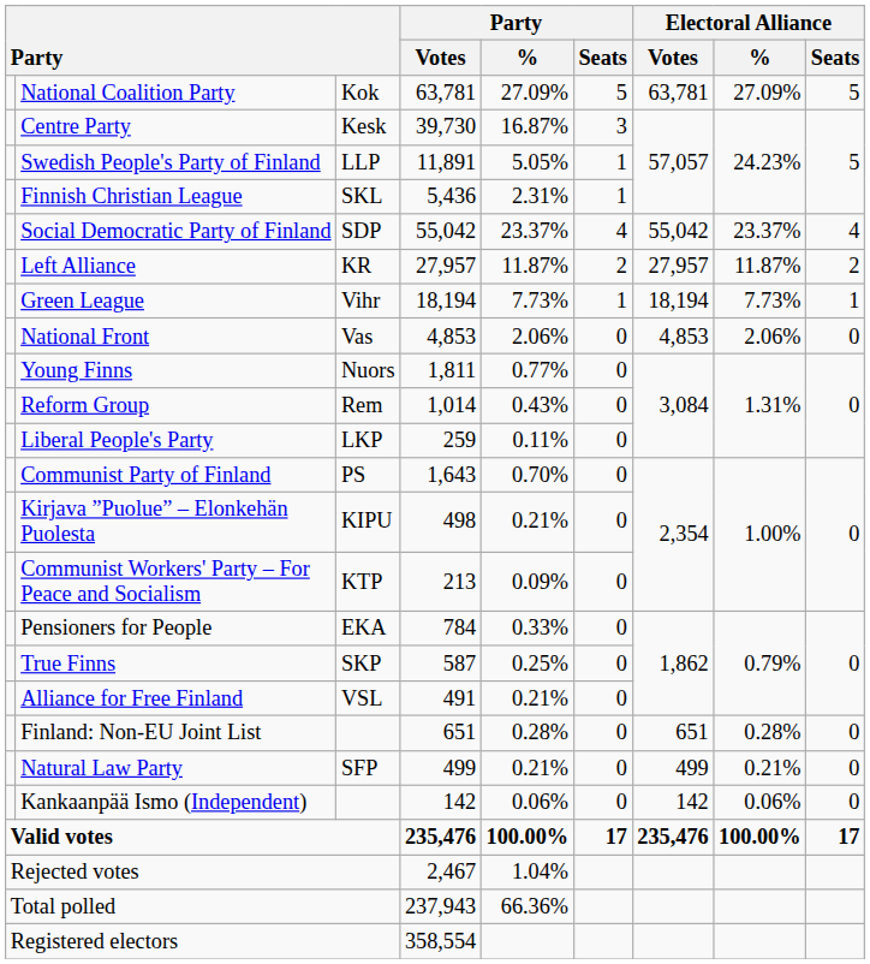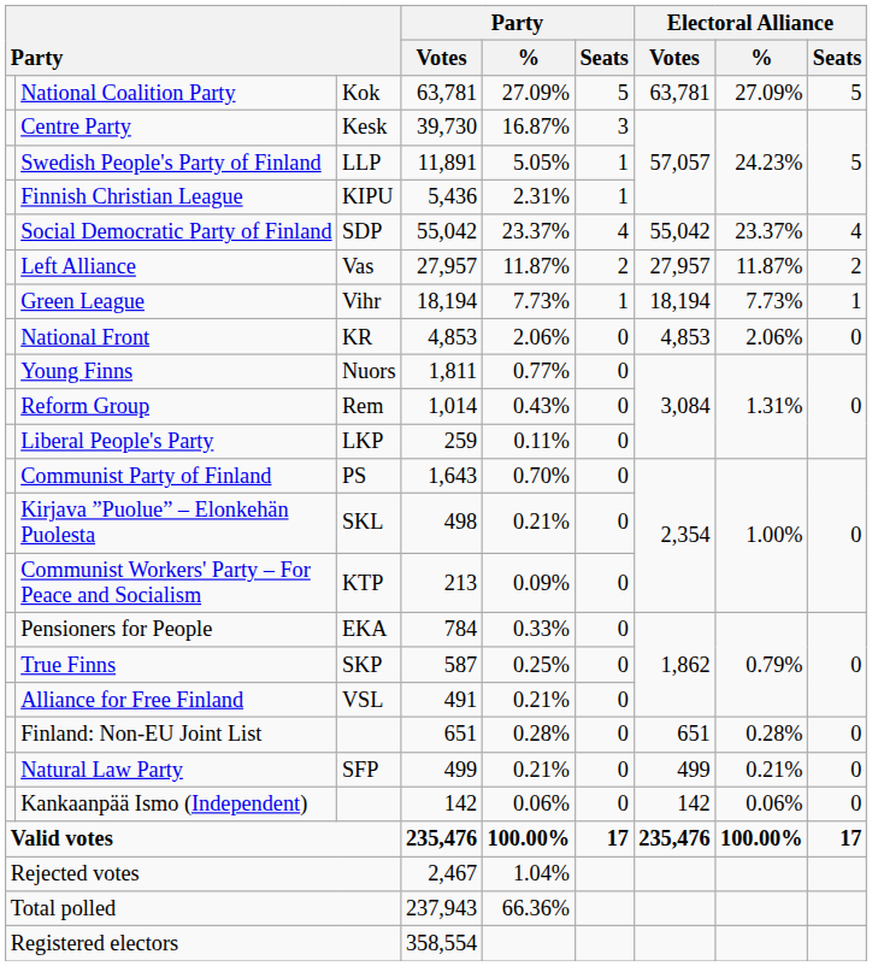 <table class="wikitable" border="1" style="text-align:right;">
 <tr>
 <th style="text-align:left;" valign=bottom rowspan=2 colspan=3>Party</th>
 <th colspan=3>Party</th>
 <th colspan=3>Electoral Alliance</th>
 </tr>
 <tr>
 <th align=center valign=bottom width="50">Votes</th>
 <th align=center valign=bottom width="50">%</th>
 <th align=center valign=bottom width="50">Seats</th>
 <th align=center valign=bottom width="50">Votes</th>
 <th align=center valign=bottom width="50">%</th>
 <th align=center valign=bottom width="50">Seats</th>
 </tr>
 <tr>
 <td></td>
 <td align=left><a href='#'>National Coalition Party</a></td>
 <td align=left>Kok</td>
 <td>63,781</td>
 <td>27.09%</td>
 <td>5</td>
 <td>63,781</td>
 <td>27.09%</td>
 <td>5</td>
 </tr>
 <tr>
 <td></td>
 <td align=left><a href='#'>Centre Party</a></td>
 <td align=left>Kesk</td>
 <td>39,730</td>
 <td>16.87%</td>
 <td>3</td>
 <td rowspan=3>57,057</td>
 <td rowspan=3>24.23%</td>
 <td rowspan=3>5</td>
 </tr>
 <tr>
 <td></td>
 <td align=left><a href='#'>Swedish People's Party of Finland</a></td>
 <td align=left>LLP</td>
 <td>11,891</td>
 <td>5.05%</td>
 <td>1</td>
 </tr>
 <tr>
 <td></td>
 <td align=left><a href='#'>Finnish Christian League</a></td>
-<td align=left>SKL</td>
+<td align=left>KIPU</td>
 <td>5,436</td>
 <td>2.31%</td>
 <td>1</td>
 </tr>
 <tr>
 <td></td>
 <td align=left style="white-space: nowrap;"><a href='#'>Social Democratic Party of Finland</a></td>
 <td align=left>SDP</td>
 <td>55,042</td>
 <td>23.37%</td>
 <td>4</td>
 <td>55,042</td>
 <td>23.37%</td>
 <td>4</td>
 </tr>
 <tr>
 <td></td>
 <td align=left><a href='#'>Left Alliance</a></td>
-<td align=left>KR</td>
+<td align=left>Vas</td>
 <td>27,957</td>
 <td>11.87%</td>
 <td>2</td>
 <td>27,957</td>
 <td>11.87%</td>
 <td>2</td>
 </tr>
 <tr>
 <td></td>
 <td align=left><a href='#'>Green League</a></td>
 <td align=left>Vihr</td>
 <td>18,194</td>
 <td>7.73%</td>
 <td>1</td>
 <td>18,194</td>
 <td>7.73%</td>
 <td>1</td>
 </tr>
 <tr>
 <td></td>
 <td align=left><a href='#'>National Front</a></td>
-<td align=left>Vas</td>
+<td align=left>KR</td>
 <td>4,853</td>
 <td>2.06%</td>
 <td>0</td>
 <td>4,853</td>
 <td>2.06%</td>
 <td>0</td>
 </tr>
 <tr>
 <td></td>
 <td align=left><a href='#'>Young Finns</a></td>
 <td align=left>Nuors</td>
 <td>1,811</td>
 <td>0.77%</td>
 <td>0</td>
 <td rowspan=3>3,084</td>
 <td rowspan=3>1.31%</td>
 <td rowspan=3>0</td>
 </tr>
 <tr>
 <td></td>
 <td align=left><a href='#'>Reform Group</a></td>
 <td align=left>Rem</td>
 <td>1,014</td>
 <td>0.43%</td>
 <td>0</td>
 </tr>
 <tr>
 <td></td>
 <td align=left><a href='#'>Liberal People's Party</a></td>
 <td align=left>LKP</td>
 <td>259</td>
 <td>0.11%</td>
 <td>0</td>
 </tr>
 <tr>
 <td></td>
 <td align=left><a href='#'>Communist Party of Finland</a></td>
 <td align=left>PS</td>
 <td>1,643</td>
 <td>0.70%</td>
 <td>0</td>
 <td rowspan=3>2,354</td>
 <td rowspan=3>1.00%</td>
 <td rowspan=3>0</td>
 </tr>
 <tr>
 <td></td>
 <td align=left><a href='#'>Kirjava ”Puolue” – Elonkehän Puolesta</a></td>
-<td align=left>KIPU</td>
+<td align=left>SKL</td>
 <td>498</td>
 <td>0.21%</td>
 <td>0</td>
 </tr>
 <tr>
 <td></td>
 <td align=left><a href='#'>Communist Workers' Party – For Peace and Socialism</a></td>
 <td align=left>KTP</td>
 <td>213</td>
 <td>0.09%</td>
 <td>0</td>
 </tr>
 <tr>
 <td></td>
 <td align=left>Pensioners for People</td>
 <td align=left>EKA</td>
 <td>784</td>
 <td>0.33%</td>
 <td>0</td>
 <td rowspan=3>1,862</td>
 <td rowspan=3>0.79%</td>
 <td rowspan=3>0</td>
 </tr>
 <tr>
 <td></td>
 <td align=left><a href='#'>True Finns</a></td>
 <td align=left>SKP</td>
 <td>587</td>
 <td>0.25%</td>
 <td>0</td>
 </tr>
 <tr>
 <td></td>
 <td align=left><a href='#'>Alliance for Free Finland</a></td>
 <td align=left>VSL</td>
 <td>491</td>
 <td>0.21%</td>
 <td>0</td>
 </tr>
 <tr>
 <td></td>
 <td align=left>Finland: Non-EU Joint List</td>
 <td align=left></td>
 <td>651</td>
 <td>0.28%</td>
 <td>0</td>
 <td>651</td>
 <td>0.28%</td>
 <td>0</td>
 </tr>
 <tr>
 <td></td>
 <td align=left><a href='#'>Natural Law Party</a></td>
 <td align=left>SFP</td>
 <td>499</td>
 <td>0.21%</td>
 <td>0</td>
 <td>499</td>
 <td>0.21%</td>
 <td>0</td>
 </tr>
 <tr>
 <td></td>
 <td align=left>Kankaanpää Ismo (<a href='#'>Independent</a>)</td>
 <td align=left></td>
 <td>142</td>
 <td>0.06%</td>
 <td>0</td>
 <td>142</td>
 <td>0.06%</td>
 <td>0</td>
 </tr>
 <tr style="font-weight:bold">
 <td align=left colspan=3>Valid votes</td>
 <td>235,476</td>
 <td>100.00%</td>
 <td>17</td>
 <td>235,476</td>
 <td>100.00%</td>
 <td>17</td>
 </tr>
 <tr>
 <td align=left colspan=3>Rejected votes</td>
 <td>2,467</td>
 <td>1.04%</td>
 <td></td>
 <td></td>
 <td></td>
 <td></td>
 </tr>
 <tr>
 <td align=left colspan=3>Total polled</td>
 <td>237,943</td>
 <td>66.36%</td>
 <td></td>
 <td></td>
 <td></td>
 <td></td>
 </tr>
 <tr>
 <td align=left colspan=3>Registered electors</td>
 <td>358,554</td>
 <td></td>
 <td></td>
 <td></td>
 <td></td>
 <td></td>
 </tr>
 </table>
